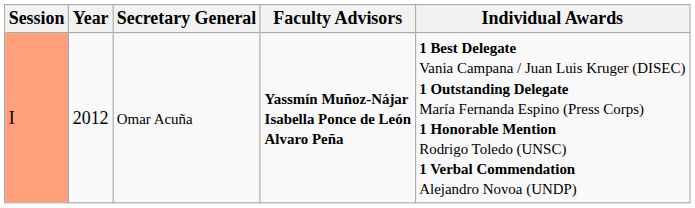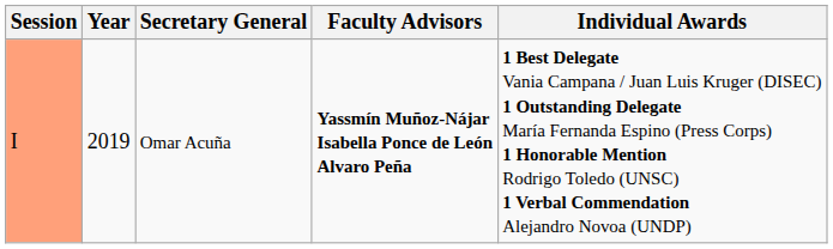 <table class="wikitable sortable">
 <tr>
 <th>Session</th>
 <th>Year</th>
 <th>Secretary General</th>
 <th>Faculty Advisors</th>
 <th>Individual Awards</th>
 </tr>
 <tr>
 <td style="background: lightsalmon;">I</td>
-<td>2012</td>
+<td>2019</td>
 <td><small>Omar Acuña</small></td>
 <td><small><strong>Yassmín Muñoz-Nájar</strong><br><strong>Isabella Ponce de León</strong><br><strong>Alvaro Peña</strong></small></td>
 <td><small><strong>1 Best Delegate</strong><br>Vania Campana / Juan Luis Kruger (DISEC)<br><strong>1 Outstanding Delegate</strong><br>María Fernanda Espino (Press Corps)<br><strong>1 Honorable Mention</strong><br>Rodrigo Toledo (UNSC)<br><strong>1 Verbal Commendation</strong><br>Alejandro Novoa (UNDP)</small></td>
 </tr>
 </table>
